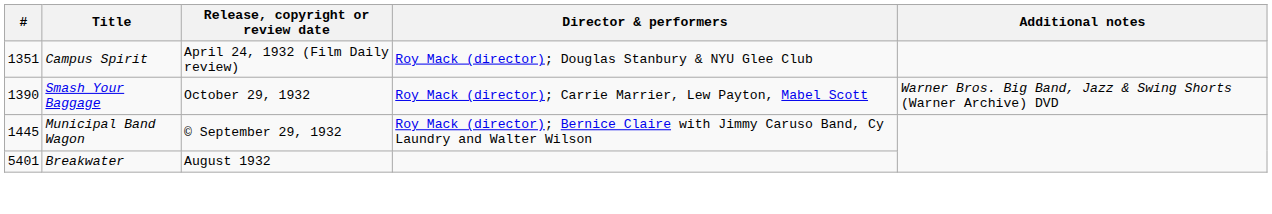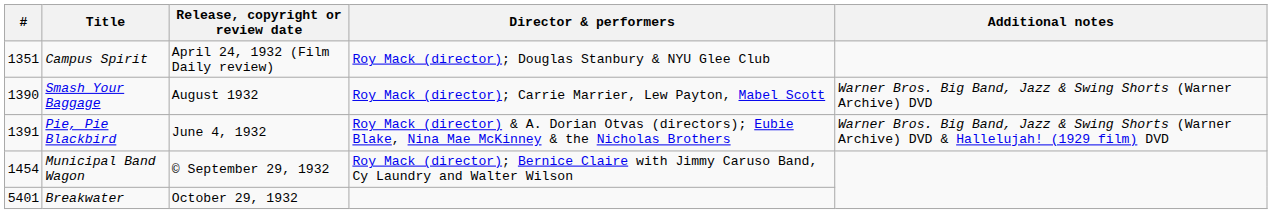 <table class="wikitable sortable" border="1">
 <tr>
 <th>#</th>
 <th>Title</th>
 <th>Release, copyright or review date</th>
 <th>Director & performers</th>
 <th>Additional notes</th>
 </tr>
 <tr>
 <td>1351</td>
 <td><em>Campus Spirit</em></td>
 <td>April 24, 1932 (Film Daily review)</td>
 <td><a href='#'>Roy Mack (director)</a>; Douglas Stanbury & NYU Glee Club</td>
 </tr>
 <tr>
 <td>1390</td>
 <td><em><a href='#'>Smash Your Baggage</a></em></td>
-<td>October 29, 1932</td>
+<td>August 1932</td>
 <td><a href='#'>Roy Mack (director)</a>; Carrie Marrier, Lew Payton, <a href='#'>Mabel Scott</a></td>
 <td><em>Warner Bros. Big Band, Jazz & Swing Shorts</em> (Warner Archive) DVD</td>
 </tr>
 <tr>
-<td>1445</td>
+<td>1391</td>
+<td><em><a href='#'>Pie, Pie Blackbird</a></em></td>
+<td>June 4, 1932</td>
+<td><a href='#'>Roy Mack (director)</a> & A. Dorian Otvas (directors); <a href='#'>Eubie Blake</a>, <a href='#'>Nina Mae McKinney</a> & the <a href='#'>Nicholas Brothers</a></td>
+<td><em>Warner Bros. Big Band, Jazz & Swing Shorts</em> (Warner Archive) DVD & <a href='#'>Hallelujah! (1929 film)</a> DVD</td>
+</tr>
+<tr>
+<td>1454</td>
 <td><em>Municipal Band Wagon</em></td>
 <td>© September 29, 1932</td>
 <td><a href='#'>Roy Mack (director)</a>; <a href='#'>Bernice Claire</a> with Jimmy Caruso Band, Cy Laundry and Walter Wilson</td>
 </tr>
 <tr>
 <td>5401</td>
 <td><em>Breakwater</em></td>
-<td>August 1932</td>
+<td>October 29, 1932</td>
 <td></td>
 </tr>
 </table>
